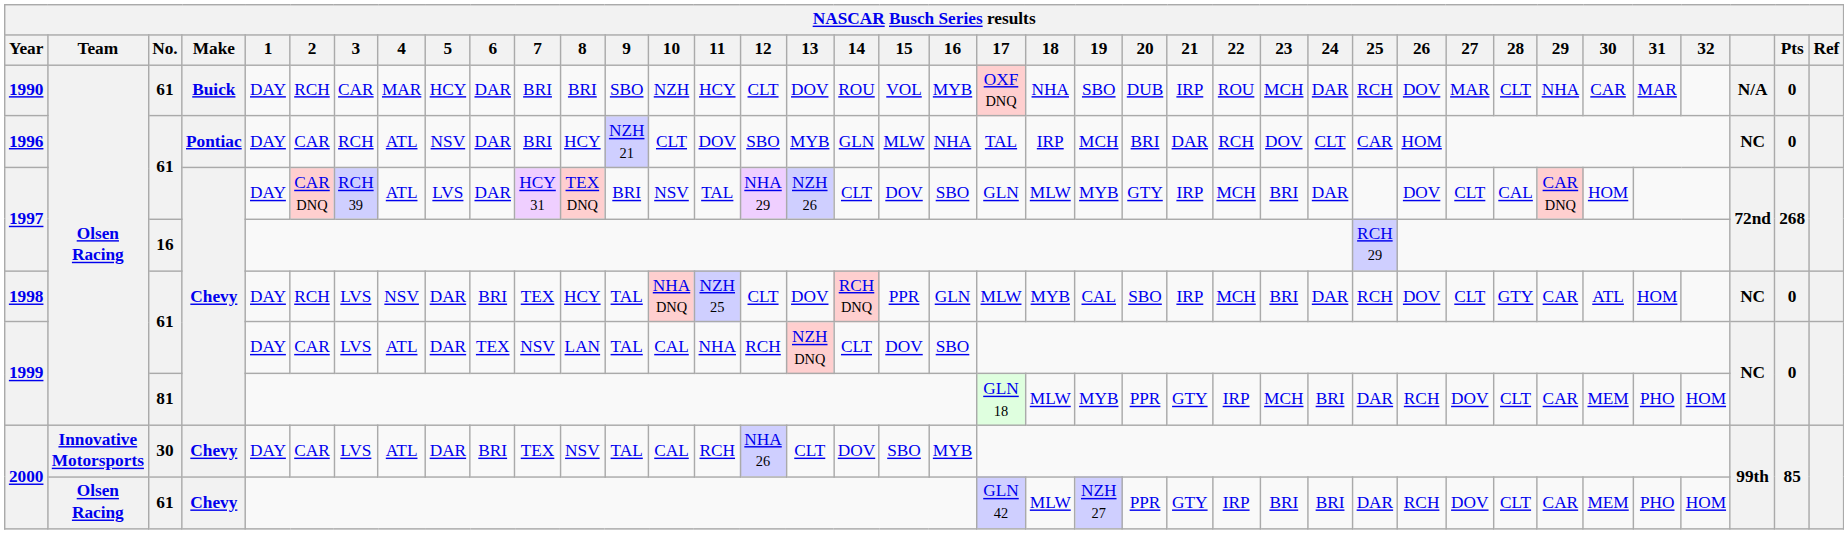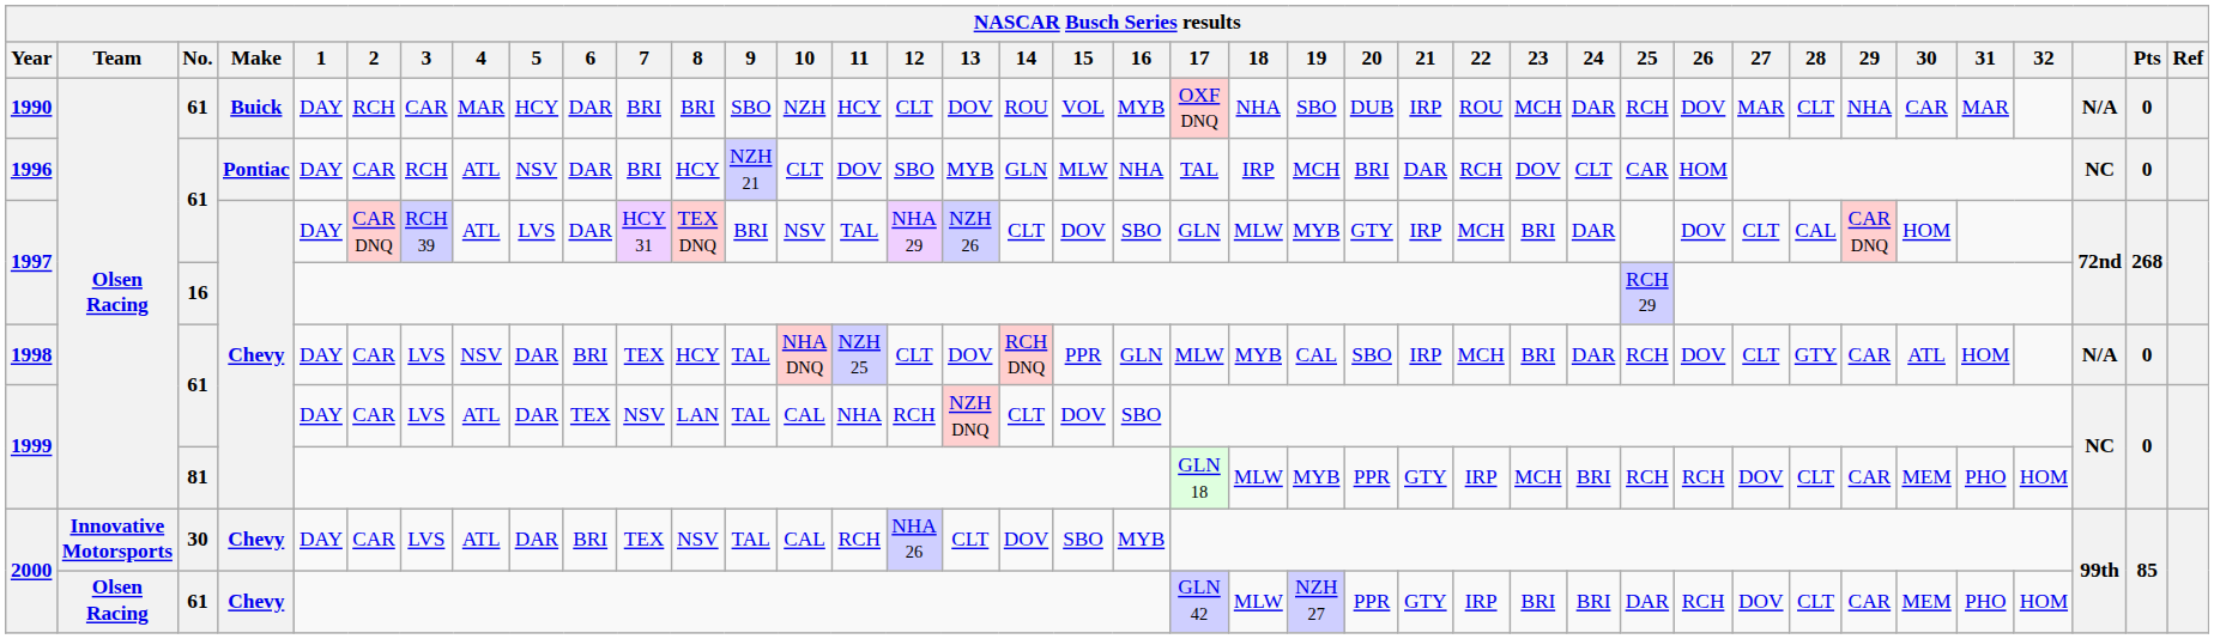 <table class="wikitable" style="text-align:center; font-size:75%">
 <tr>
 <th colspan=42><a href='#'>NASCAR</a> <a href='#'>Busch Series</a> results</th>
 </tr>
 <tr>
 <th>Year</th>
 <th>Team</th>
 <th>No.</th>
 <th>Make</th>
 <th>1</th>
 <th>2</th>
 <th>3</th>
 <th>4</th>
 <th>5</th>
 <th>6</th>
 <th>7</th>
 <th>8</th>
 <th>9</th>
 <th>10</th>
 <th>11</th>
 <th>12</th>
 <th>13</th>
 <th>14</th>
 <th>15</th>
 <th>16</th>
 <th>17</th>
 <th>18</th>
 <th>19</th>
 <th>20</th>
 <th>21</th>
 <th>22</th>
 <th>23</th>
 <th>24</th>
 <th>25</th>
 <th>26</th>
 <th>27</th>
 <th>28</th>
 <th>29</th>
 <th>30</th>
 <th>31</th>
 <th>32</th>
 <th></th>
 <th>Pts</th>
 <th>Ref</th>
 </tr>
 <tr>
 <th><a href='#'>1990</a></th>
 <th rowspan=7><a href='#'>Olsen Racing</a></th>
 <th>61</th>
 <th><a href='#'>Buick</a></th>
 <td><a href='#'>DAY</a></td>
 <td><a href='#'>RCH</a></td>
 <td><a href='#'>CAR</a></td>
 <td><a href='#'>MAR</a></td>
 <td><a href='#'>HCY</a></td>
 <td><a href='#'>DAR</a></td>
 <td><a href='#'>BRI</a></td>
 <td><a href='#'>BRI</a></td>
 <td><a href='#'>SBO</a></td>
 <td><a href='#'>NZH</a></td>
 <td><a href='#'>HCY</a></td>
 <td><a href='#'>CLT</a></td>
 <td><a href='#'>DOV</a></td>
 <td><a href='#'>ROU</a></td>
 <td><a href='#'>VOL</a></td>
 <td><a href='#'>MYB</a></td>
 <td style="background:#FFCFCF;"><a href='#'>OXF</a><br><small>DNQ</small></td>
 <td><a href='#'>NHA</a></td>
 <td><a href='#'>SBO</a></td>
 <td><a href='#'>DUB</a></td>
 <td><a href='#'>IRP</a></td>
 <td><a href='#'>ROU</a></td>
 <td><a href='#'>MCH</a></td>
 <td><a href='#'>DAR</a></td>
 <td><a href='#'>RCH</a></td>
 <td><a href='#'>DOV</a></td>
 <td><a href='#'>MAR</a></td>
 <td><a href='#'>CLT</a></td>
 <td><a href='#'>NHA</a></td>
 <td><a href='#'>CAR</a></td>
 <td><a href='#'>MAR</a></td>
 <td></td>
 <th>N/A</th>
 <th>0</th>
 <th></th>
 </tr>
 <tr>
 <th><a href='#'>1996</a></th>
 <th rowspan=2>61</th>
 <th><a href='#'>Pontiac</a></th>
 <td><a href='#'>DAY</a></td>
 <td><a href='#'>CAR</a></td>
 <td><a href='#'>RCH</a></td>
 <td><a href='#'>ATL</a></td>
 <td><a href='#'>NSV</a></td>
 <td><a href='#'>DAR</a></td>
 <td><a href='#'>BRI</a></td>
 <td><a href='#'>HCY</a></td>
 <td style="background:#CFCFFF;"><a href='#'>NZH</a><br><small>21</small></td>
 <td><a href='#'>CLT</a></td>
 <td><a href='#'>DOV</a></td>
 <td><a href='#'>SBO</a></td>
 <td><a href='#'>MYB</a></td>
 <td><a href='#'>GLN</a></td>
 <td><a href='#'>MLW</a></td>
 <td><a href='#'>NHA</a></td>
 <td><a href='#'>TAL</a></td>
 <td><a href='#'>IRP</a></td>
 <td><a href='#'>MCH</a></td>
 <td><a href='#'>BRI</a></td>
 <td><a href='#'>DAR</a></td>
 <td><a href='#'>RCH</a></td>
 <td><a href='#'>DOV</a></td>
 <td><a href='#'>CLT</a></td>
 <td><a href='#'>CAR</a></td>
 <td><a href='#'>HOM</a></td>
 <td colspan=6></td>
 <th>NC</th>
 <th>0</th>
 <th></th>
 </tr>
 <tr>
 <th rowspan=2><a href='#'>1997</a></th>
 <th rowspan=5><a href='#'>Chevy</a></th>
 <td><a href='#'>DAY</a></td>
 <td style="background:#FFCFCF;"><a href='#'>CAR</a><br><small>DNQ</small></td>
 <td style="background:#CFCFFF;"><a href='#'>RCH</a><br><small>39</small></td>
 <td><a href='#'>ATL</a></td>
 <td><a href='#'>LVS</a></td>
 <td><a href='#'>DAR</a></td>
 <td style="background:#EFCFFF;"><a href='#'>HCY</a><br><small>31</small></td>
 <td style="background:#FFCFCF;"><a href='#'>TEX</a><br><small>DNQ</small></td>
 <td><a href='#'>BRI</a></td>
 <td><a href='#'>NSV</a></td>
 <td><a href='#'>TAL</a></td>
 <td style="background:#EFCFFF;"><a href='#'>NHA</a><br><small>29</small></td>
 <td style="background:#CFCFFF;"><a href='#'>NZH</a><br><small>26</small></td>
 <td><a href='#'>CLT</a></td>
 <td><a href='#'>DOV</a></td>
 <td><a href='#'>SBO</a></td>
 <td><a href='#'>GLN</a></td>
 <td><a href='#'>MLW</a></td>
 <td><a href='#'>MYB</a></td>
 <td><a href='#'>GTY</a></td>
 <td><a href='#'>IRP</a></td>
 <td><a href='#'>MCH</a></td>
 <td><a href='#'>BRI</a></td>
 <td><a href='#'>DAR</a></td>
 <td></td>
 <td><a href='#'>DOV</a></td>
 <td><a href='#'>CLT</a></td>
 <td><a href='#'>CAL</a></td>
 <td style="background:#FFCFCF;"><a href='#'>CAR</a><br><small>DNQ</small></td>
 <td><a href='#'>HOM</a></td>
 <td colspan=2></td>
 <th rowspan=2>72nd</th>
 <th rowspan=2>268</th>
 <th rowspan=2></th>
 </tr>
 <tr>
 <th>16</th>
 <td colspan=24></td>
 <td style="background:#CFCFFF;"><a href='#'>RCH</a><br><small>29</small></td>
 <td colspan=7></td>
 </tr>
 <tr>
 <th><a href='#'>1998</a></th>
 <th rowspan=2>61</th>
 <td><a href='#'>DAY</a></td>
-<td><a href='#'>RCH</a></td>
+<td><a href='#'>CAR</a></td>
 <td><a href='#'>LVS</a></td>
 <td><a href='#'>NSV</a></td>
 <td><a href='#'>DAR</a></td>
 <td><a href='#'>BRI</a></td>
 <td><a href='#'>TEX</a></td>
 <td><a href='#'>HCY</a></td>
 <td><a href='#'>TAL</a></td>
 <td style="background:#FFCFCF;"><a href='#'>NHA</a><br><small>DNQ</small></td>
 <td style="background:#CFCFFF;"><a href='#'>NZH</a><br><small>25</small></td>
 <td><a href='#'>CLT</a></td>
 <td><a href='#'>DOV</a></td>
 <td style="background:#FFCFCF;"><a href='#'>RCH</a><br><small>DNQ</small></td>
 <td><a href='#'>PPR</a></td>
 <td><a href='#'>GLN</a></td>
 <td><a href='#'>MLW</a></td>
 <td><a href='#'>MYB</a></td>
 <td><a href='#'>CAL</a></td>
 <td><a href='#'>SBO</a></td>
 <td><a href='#'>IRP</a></td>
 <td><a href='#'>MCH</a></td>
 <td><a href='#'>BRI</a></td>
 <td><a href='#'>DAR</a></td>
 <td><a href='#'>RCH</a></td>
 <td><a href='#'>DOV</a></td>
 <td><a href='#'>CLT</a></td>
 <td><a href='#'>GTY</a></td>
 <td><a href='#'>CAR</a></td>
 <td><a href='#'>ATL</a></td>
 <td><a href='#'>HOM</a></td>
 <td></td>
-<th>NC</th>
+<th>N/A</th>
 <th>0</th>
 <th></th>
 </tr>
 <tr>
 <th rowspan=2><a href='#'>1999</a></th>
 <td><a href='#'>DAY</a></td>
 <td><a href='#'>CAR</a></td>
 <td><a href='#'>LVS</a></td>
 <td><a href='#'>ATL</a></td>
 <td><a href='#'>DAR</a></td>
 <td><a href='#'>TEX</a></td>
 <td><a href='#'>NSV</a></td>
 <td><a href='#'>LAN</a></td>
 <td><a href='#'>TAL</a></td>
 <td><a href='#'>CAL</a></td>
 <td><a href='#'>NHA</a></td>
 <td><a href='#'>RCH</a></td>
 <td style="background:#FFCFCF;"><a href='#'>NZH</a><br><small>DNQ</small></td>
 <td><a href='#'>CLT</a></td>
 <td><a href='#'>DOV</a></td>
 <td><a href='#'>SBO</a></td>
 <td colspan=16></td>
 <th rowspan=2>NC</th>
 <th rowspan=2>0</th>
 <th rowspan=2></th>
 </tr>
 <tr>
 <th>81</th>
 <td colspan=16></td>
 <td style="background:#DFFFDF;"><a href='#'>GLN</a><br><small>18</small></td>
 <td><a href='#'>MLW</a></td>
 <td><a href='#'>MYB</a></td>
 <td><a href='#'>PPR</a></td>
 <td><a href='#'>GTY</a></td>
 <td><a href='#'>IRP</a></td>
 <td><a href='#'>MCH</a></td>
 <td><a href='#'>BRI</a></td>
-<td><a href='#'>DAR</a></td>
+<td><a href='#'>RCH</a></td>
 <td><a href='#'>RCH</a></td>
 <td><a href='#'>DOV</a></td>
 <td><a href='#'>CLT</a></td>
 <td><a href='#'>CAR</a></td>
 <td><a href='#'>MEM</a></td>
 <td><a href='#'>PHO</a></td>
 <td><a href='#'>HOM</a></td>
 </tr>
 <tr>
 <th rowspan=2><a href='#'>2000</a></th>
 <th><a href='#'>Innovative Motorsports</a></th>
 <th>30</th>
 <th><a href='#'>Chevy</a></th>
 <td><a href='#'>DAY</a></td>
 <td><a href='#'>CAR</a></td>
 <td><a href='#'>LVS</a></td>
 <td><a href='#'>ATL</a></td>
 <td><a href='#'>DAR</a></td>
 <td><a href='#'>BRI</a></td>
 <td><a href='#'>TEX</a></td>
 <td><a href='#'>NSV</a></td>
 <td><a href='#'>TAL</a></td>
 <td><a href='#'>CAL</a></td>
 <td><a href='#'>RCH</a></td>
 <td style="background:#CFCFFF;"><a href='#'>NHA</a><br><small>26</small></td>
 <td><a href='#'>CLT</a></td>
 <td><a href='#'>DOV</a></td>
 <td><a href='#'>SBO</a></td>
 <td><a href='#'>MYB</a></td>
 <td colspan=16></td>
 <th rowspan=2>99th</th>
 <th rowspan=2>85</th>
 <th rowspan=2></th>
 </tr>
 <tr>
 <th><a href='#'>Olsen Racing</a></th>
 <th>61</th>
 <th><a href='#'>Chevy</a></th>
 <td colspan=16></td>
 <td style="background:#CFCFFF;"><a href='#'>GLN</a><br><small>42</small></td>
 <td><a href='#'>MLW</a></td>
 <td style="background:#CFCFFF;"><a href='#'>NZH</a><br><small>27</small></td>
 <td><a href='#'>PPR</a></td>
 <td><a href='#'>GTY</a></td>
 <td><a href='#'>IRP</a></td>
 <td><a href='#'>BRI</a></td>
 <td><a href='#'>BRI</a></td>
 <td><a href='#'>DAR</a></td>
 <td><a href='#'>RCH</a></td>
 <td><a href='#'>DOV</a></td>
 <td><a href='#'>CLT</a></td>
 <td><a href='#'>CAR</a></td>
 <td><a href='#'>MEM</a></td>
 <td><a href='#'>PHO</a></td>
 <td><a href='#'>HOM</a></td>
 </tr>
 </table>
